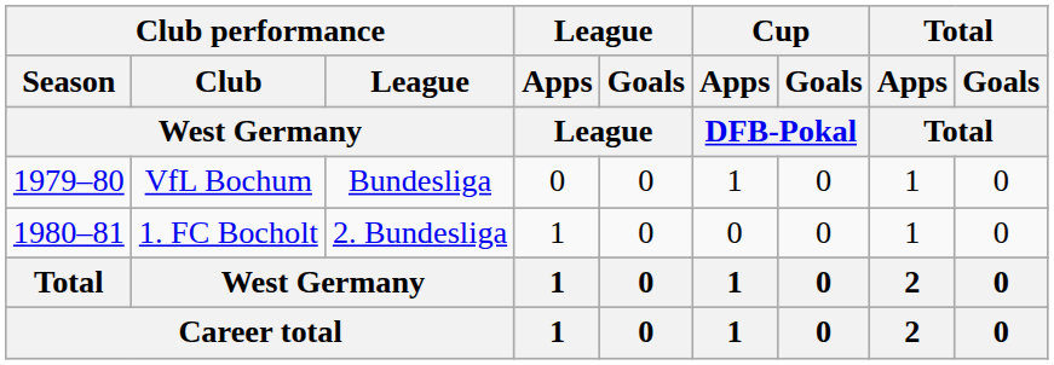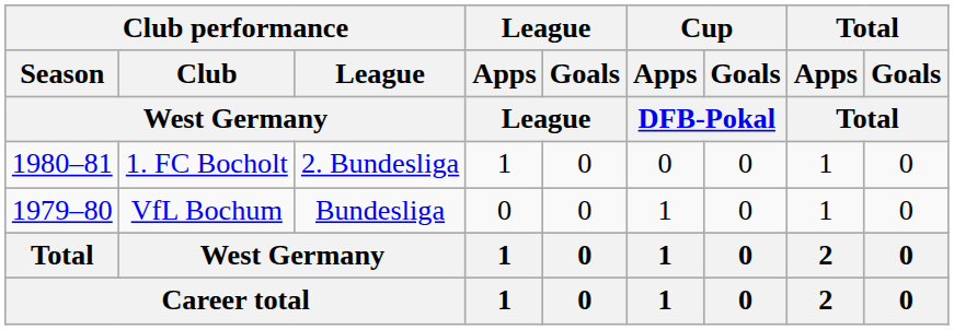 <table class="wikitable" style="text-align:center;">
 <tr>
 <th colspan="3">Club performance</th>
 <th colspan="2">League</th>
 <th colspan="2">Cup</th>
 <th colspan="2">Total</th>
 </tr>
 <tr>
 <th>Season</th>
 <th>Club</th>
 <th>League</th>
 <th>Apps</th>
 <th>Goals</th>
 <th>Apps</th>
 <th>Goals</th>
 <th>Apps</th>
 <th>Goals</th>
 </tr>
 <tr>
 <th colspan="3">West Germany</th>
 <th colspan="2">League</th>
 <th colspan="2"><a href='#'>DFB-Pokal</a></th>
 <th colspan="2">Total</th>
 </tr>
 <tr>
+<td><a href='#'>1980–81</a></td>
+<td><a href='#'>1. FC Bocholt</a></td>
+<td><a href='#'>2. Bundesliga</a></td>
+<td>1</td>
+<td>0</td>
+<td>0</td>
+<td>0</td>
+<td>1</td>
+<td>0</td>
+</tr>
+<tr>
 <td><a href='#'>1979–80</a></td>
 <td><a href='#'>VfL Bochum</a></td>
 <td><a href='#'>Bundesliga</a></td>
 <td>0</td>
 <td>0</td>
 <td>1</td>
-<td>0</td>
-<td>1</td>
-<td>0</td>
-</tr>
-<tr>
-<td><a href='#'>1980–81</a></td>
-<td><a href='#'>1. FC Bocholt</a></td>
-<td><a href='#'>2. Bundesliga</a></td>
-<td>1</td>
-<td>0</td>
-<td>0</td>
 <td>0</td>
 <td>1</td>
 <td>0</td>
 </tr>
 <tr>
 <th rowspan="1">Total</th>
 <th colspan="2">West Germany</th>
 <th>1</th>
 <th>0</th>
 <th>1</th>
 <th>0</th>
 <th>2</th>
 <th>0</th>
 </tr>
 <tr>
 <th colspan="3">Career total</th>
 <th>1</th>
 <th>0</th>
 <th>1</th>
 <th>0</th>
 <th>2</th>
 <th>0</th>
 </tr>
 </table>
